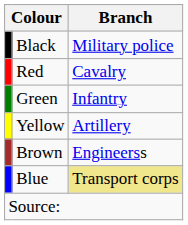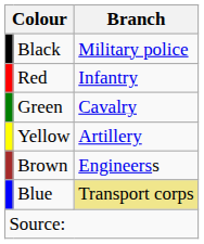 <table class="wikitable">
 <tr>
 <th colspan=2>Colour</th>
 <th>Branch</th>
 </tr>
 <tr>
 <td style="background:black"></td>
 <td>Black</td>
 <td><a href='#'>Military police</a></td>
 </tr>
 <tr>
 <td style="background:red"></td>
 <td>Red</td>
-<td><a href='#'>Cavalry</a></td>
+<td><a href='#'>Infantry</a></td>
 </tr>
 <tr>
 <td style="background:green"></td>
 <td>Green</td>
-<td><a href='#'>Infantry</a></td>
+<td><a href='#'>Cavalry</a></td>
 </tr>
 <tr>
 <td style="background:yellow"></td>
 <td>Yellow</td>
 <td><a href='#'>Artillery</a></td>
 </tr>
 <tr>
 <td style="background:brown"></td>
 <td>Brown</td>
 <td><a href='#'>Engineers</a>s</td>
 </tr>
 <tr>
 <td style="background:blue"></td>
 <td>Blue</td>
 <td style="background: khaki;">Transport corps</td>
 </tr>
 <tr>
 <td colspan=3>Source: </td>
 </tr>
 </table>
